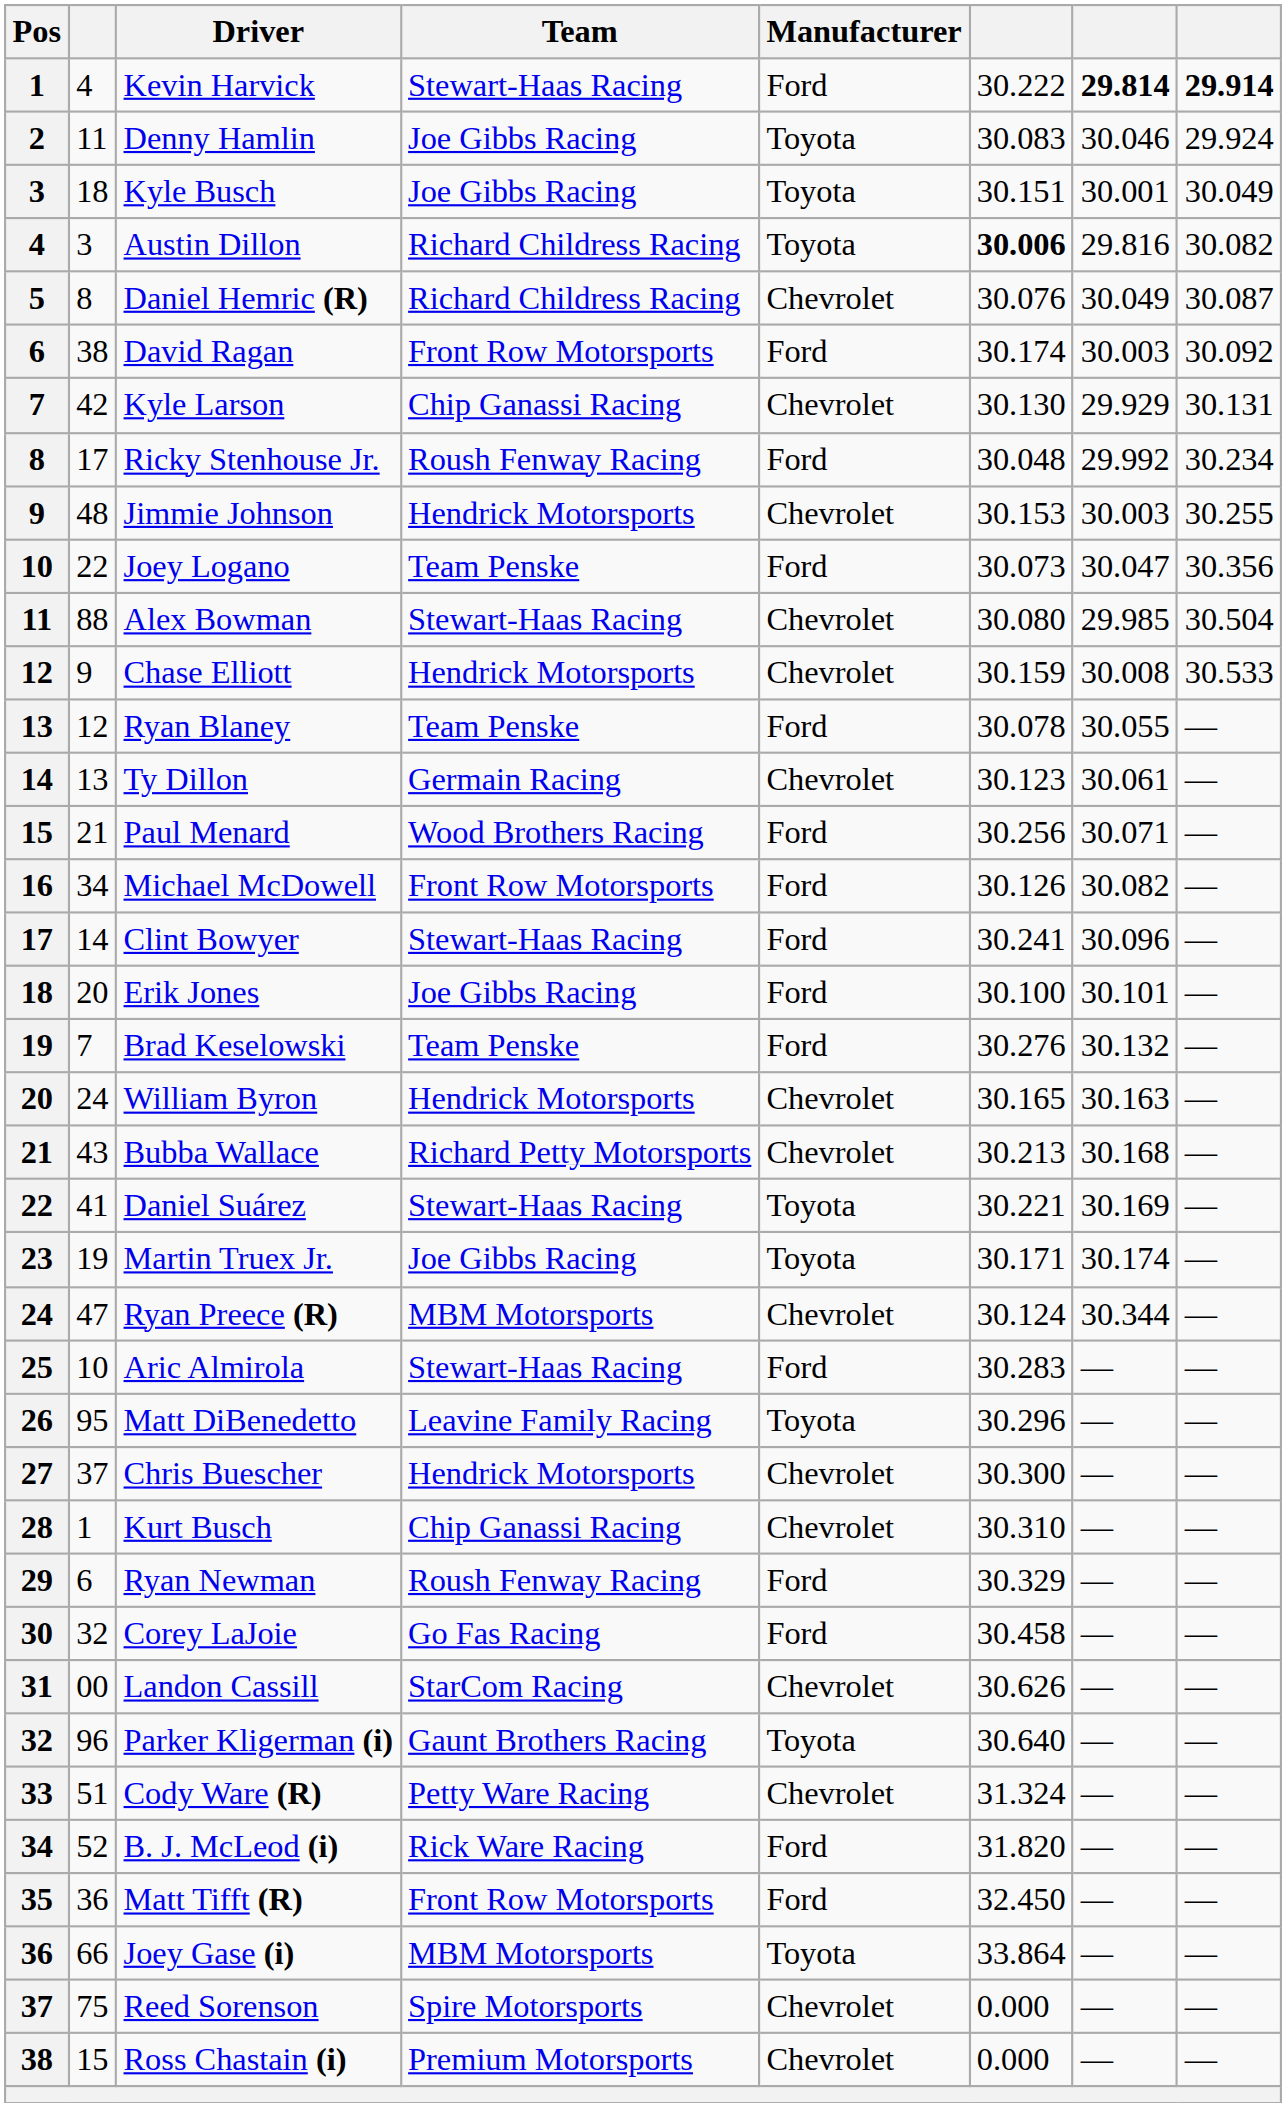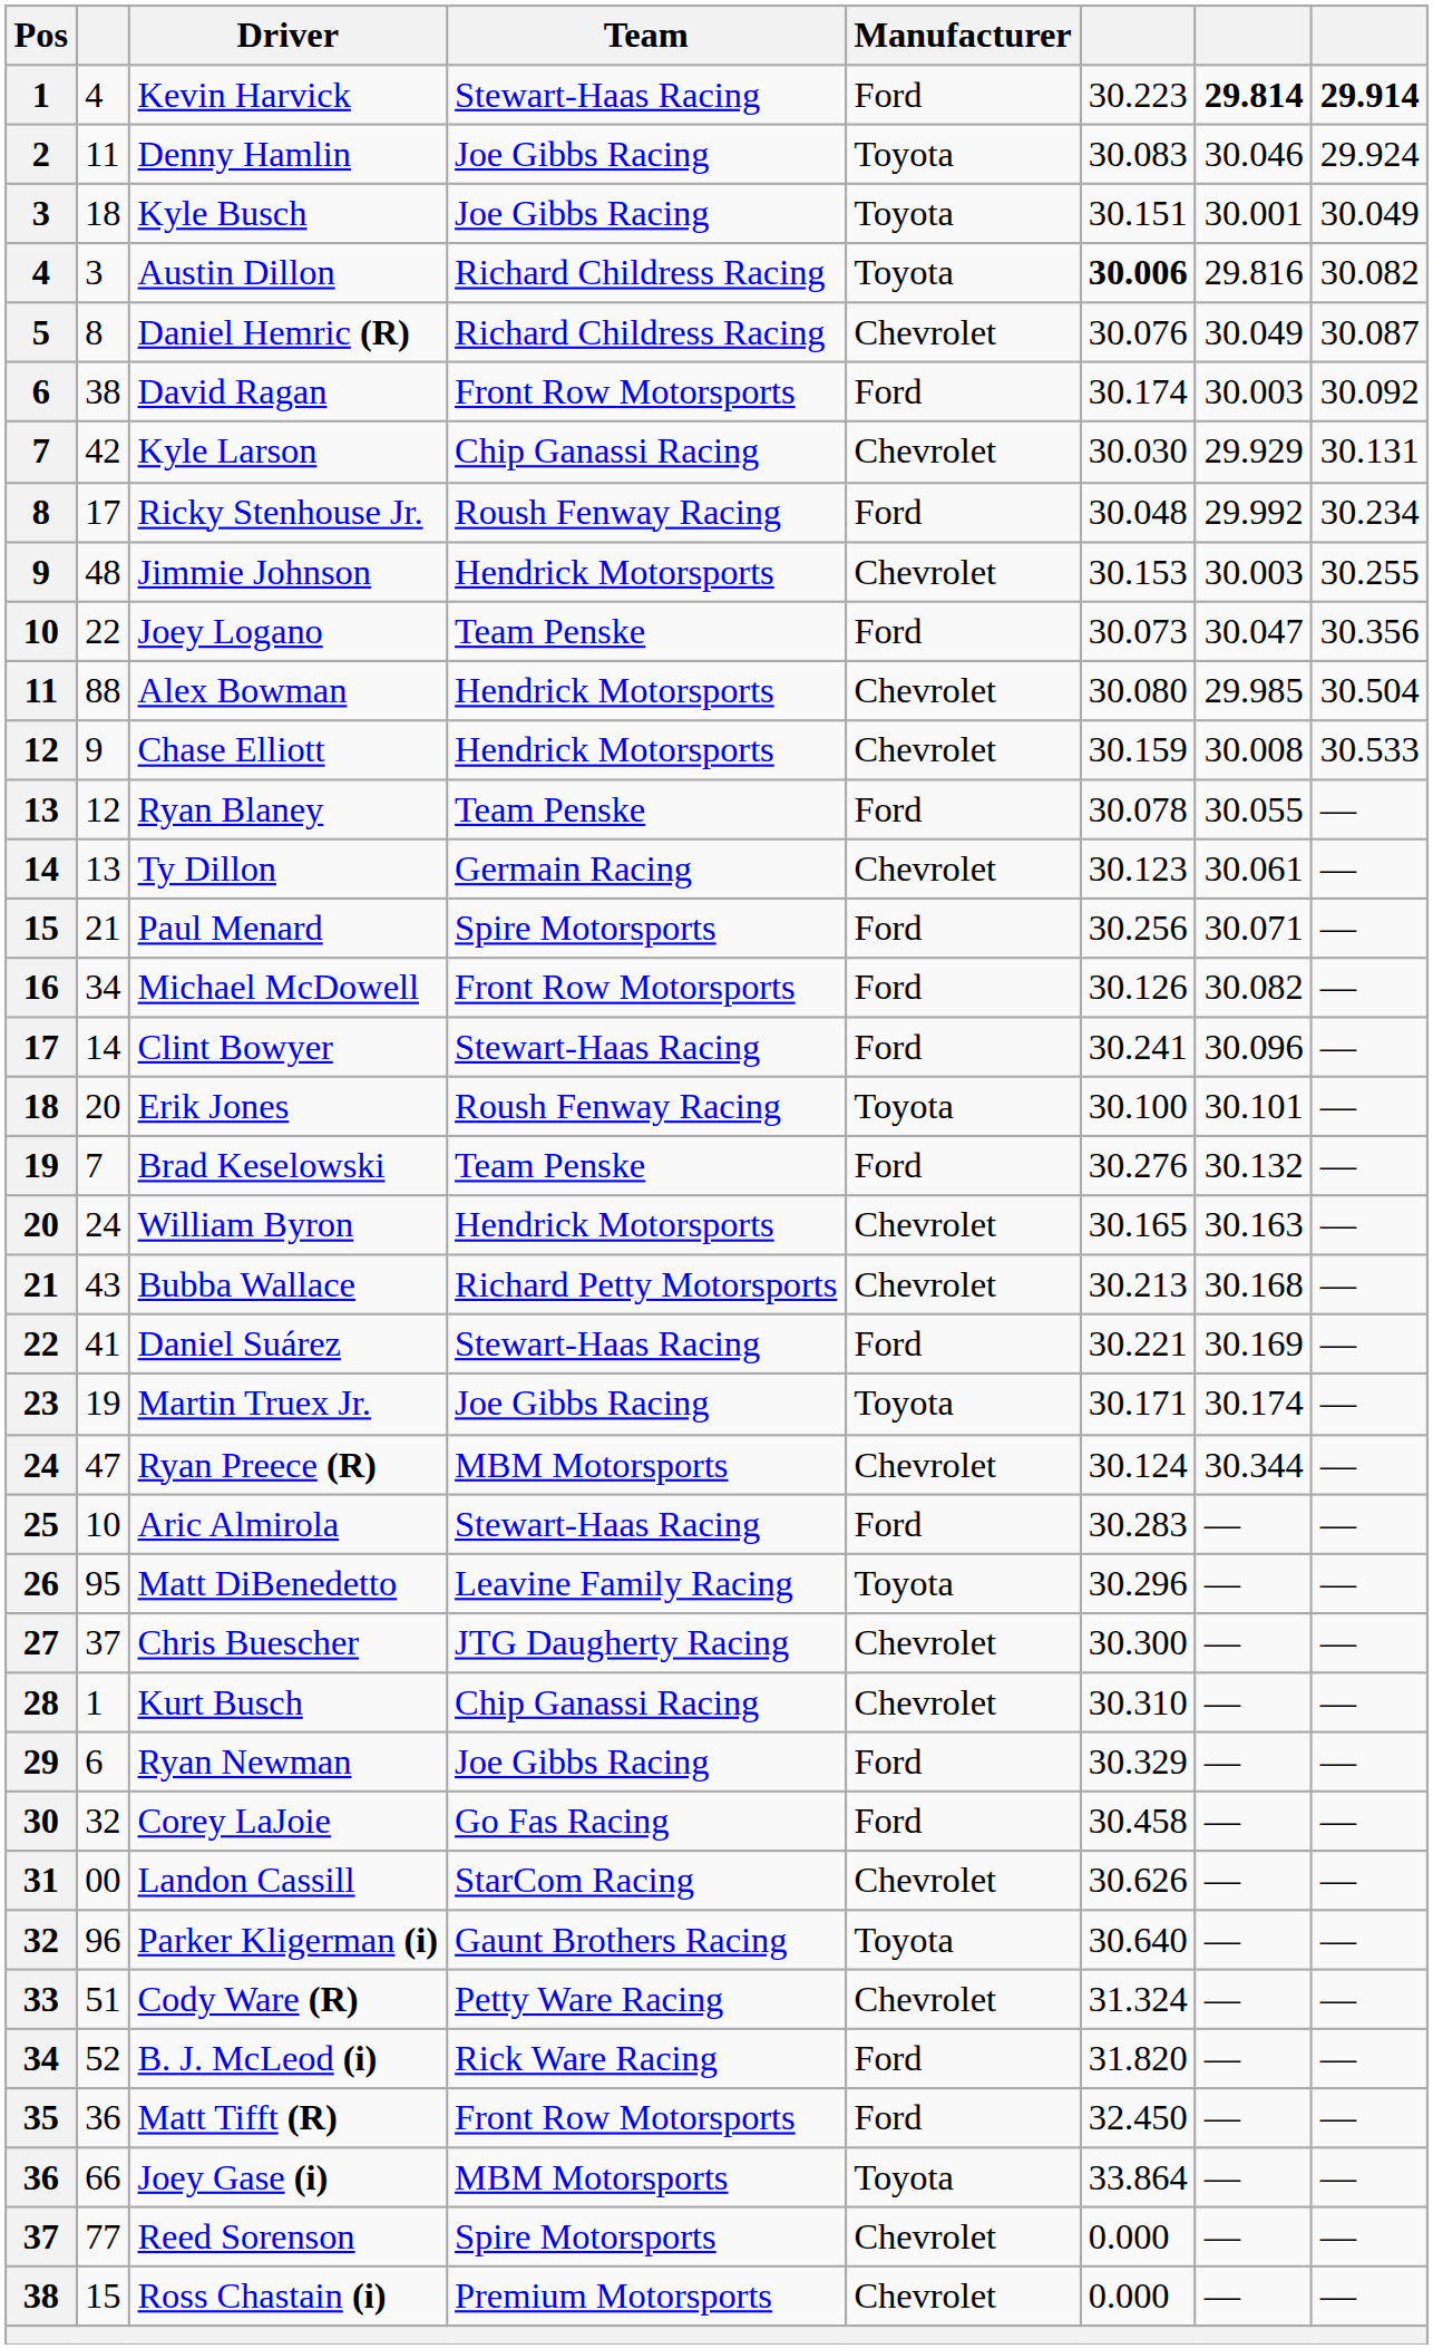 <table class="wikitable" style="font-size:95%">
 <tr>
 <th>Pos</th>
 <th></th>
 <th>Driver</th>
 <th>Team</th>
 <th>Manufacturer</th>
 <th></th>
 <th></th>
 <th></th>
 </tr>
 <tr>
 <th>1</th>
 <td>4</td>
 <td><a href='#'>Kevin Harvick</a></td>
 <td><a href='#'>Stewart-Haas Racing</a></td>
 <td>Ford</td>
-<td>30.222</td>
+<td>30.223</td>
 <td><strong>29.814</strong></td>
 <td><strong>29.914</strong></td>
 </tr>
 <tr>
 <th>2</th>
 <td>11</td>
 <td><a href='#'>Denny Hamlin</a></td>
 <td><a href='#'>Joe Gibbs Racing</a></td>
 <td>Toyota</td>
 <td>30.083</td>
 <td>30.046</td>
 <td>29.924</td>
 </tr>
 <tr>
 <th>3</th>
 <td>18</td>
 <td><a href='#'>Kyle Busch</a></td>
 <td><a href='#'>Joe Gibbs Racing</a></td>
 <td>Toyota</td>
 <td>30.151</td>
 <td>30.001</td>
 <td>30.049</td>
 </tr>
 <tr>
 <th>4</th>
 <td>3</td>
 <td><a href='#'>Austin Dillon</a></td>
 <td><a href='#'>Richard Childress Racing</a></td>
 <td>Toyota</td>
 <td><strong>30.006</strong></td>
 <td>29.816</td>
 <td>30.082</td>
 </tr>
 <tr>
 <th>5</th>
 <td>8</td>
 <td><a href='#'>Daniel Hemric</a> <strong>(R)</strong></td>
 <td><a href='#'>Richard Childress Racing</a></td>
 <td>Chevrolet</td>
 <td>30.076</td>
 <td>30.049</td>
 <td>30.087</td>
 </tr>
 <tr>
 <th>6</th>
 <td>38</td>
 <td><a href='#'>David Ragan</a></td>
 <td><a href='#'>Front Row Motorsports</a></td>
 <td>Ford</td>
 <td>30.174</td>
 <td>30.003</td>
 <td>30.092</td>
 </tr>
 <tr>
 <th>7</th>
 <td>42</td>
 <td><a href='#'>Kyle Larson</a></td>
 <td><a href='#'>Chip Ganassi Racing</a></td>
 <td>Chevrolet</td>
-<td>30.130</td>
+<td>30.030</td>
 <td>29.929</td>
 <td>30.131</td>
 </tr>
 <tr>
 <th>8</th>
 <td>17</td>
 <td><a href='#'>Ricky Stenhouse Jr.</a></td>
 <td><a href='#'>Roush Fenway Racing</a></td>
 <td>Ford</td>
 <td>30.048</td>
 <td>29.992</td>
 <td>30.234</td>
 </tr>
 <tr>
 <th>9</th>
 <td>48</td>
 <td><a href='#'>Jimmie Johnson</a></td>
 <td><a href='#'>Hendrick Motorsports</a></td>
 <td>Chevrolet</td>
 <td>30.153</td>
 <td>30.003</td>
 <td>30.255</td>
 </tr>
 <tr>
 <th>10</th>
 <td>22</td>
 <td><a href='#'>Joey Logano</a></td>
 <td><a href='#'>Team Penske</a></td>
 <td>Ford</td>
 <td>30.073</td>
 <td>30.047</td>
 <td>30.356</td>
 </tr>
 <tr>
 <th>11</th>
 <td>88</td>
 <td><a href='#'>Alex Bowman</a></td>
-<td><a href='#'>Stewart-Haas Racing</a></td>
+<td><a href='#'>Hendrick Motorsports</a></td>
 <td>Chevrolet</td>
 <td>30.080</td>
 <td>29.985</td>
 <td>30.504</td>
 </tr>
 <tr>
 <th>12</th>
 <td>9</td>
 <td><a href='#'>Chase Elliott</a></td>
 <td><a href='#'>Hendrick Motorsports</a></td>
 <td>Chevrolet</td>
 <td>30.159</td>
 <td>30.008</td>
 <td>30.533</td>
 </tr>
 <tr>
 <th>13</th>
 <td>12</td>
 <td><a href='#'>Ryan Blaney</a></td>
 <td><a href='#'>Team Penske</a></td>
 <td>Ford</td>
 <td>30.078</td>
 <td>30.055</td>
 <td>—</td>
 </tr>
 <tr>
 <th>14</th>
 <td>13</td>
 <td><a href='#'>Ty Dillon</a></td>
 <td><a href='#'>Germain Racing</a></td>
 <td>Chevrolet</td>
 <td>30.123</td>
 <td>30.061</td>
 <td>—</td>
 </tr>
 <tr>
 <th>15</th>
 <td>21</td>
 <td><a href='#'>Paul Menard</a></td>
-<td><a href='#'>Wood Brothers Racing</a></td>
+<td><a href='#'>Spire Motorsports</a></td>
 <td>Ford</td>
 <td>30.256</td>
 <td>30.071</td>
 <td>—</td>
 </tr>
 <tr>
 <th>16</th>
 <td>34</td>
 <td><a href='#'>Michael McDowell</a></td>
 <td><a href='#'>Front Row Motorsports</a></td>
 <td>Ford</td>
 <td>30.126</td>
 <td>30.082</td>
 <td>—</td>
 </tr>
 <tr>
 <th>17</th>
 <td>14</td>
 <td><a href='#'>Clint Bowyer</a></td>
 <td><a href='#'>Stewart-Haas Racing</a></td>
 <td>Ford</td>
 <td>30.241</td>
 <td>30.096</td>
 <td>—</td>
 </tr>
 <tr>
 <th>18</th>
 <td>20</td>
 <td><a href='#'>Erik Jones</a></td>
-<td><a href='#'>Joe Gibbs Racing</a></td>
-<td>Ford</td>
+<td><a href='#'>Roush Fenway Racing</a></td>
+<td>Toyota</td>
 <td>30.100</td>
 <td>30.101</td>
 <td>—</td>
 </tr>
 <tr>
 <th>19</th>
 <td>7</td>
 <td><a href='#'>Brad Keselowski</a></td>
 <td><a href='#'>Team Penske</a></td>
 <td>Ford</td>
 <td>30.276</td>
 <td>30.132</td>
 <td>—</td>
 </tr>
 <tr>
 <th>20</th>
 <td>24</td>
 <td><a href='#'>William Byron</a></td>
 <td><a href='#'>Hendrick Motorsports</a></td>
 <td>Chevrolet</td>
 <td>30.165</td>
 <td>30.163</td>
 <td>—</td>
 </tr>
 <tr>
 <th>21</th>
 <td>43</td>
 <td><a href='#'>Bubba Wallace</a></td>
 <td><a href='#'>Richard Petty Motorsports</a></td>
 <td>Chevrolet</td>
 <td>30.213</td>
 <td>30.168</td>
 <td>—</td>
 </tr>
 <tr>
 <th>22</th>
 <td>41</td>
 <td><a href='#'>Daniel Suárez</a></td>
 <td><a href='#'>Stewart-Haas Racing</a></td>
-<td>Toyota</td>
+<td>Ford</td>
 <td>30.221</td>
 <td>30.169</td>
 <td>—</td>
 </tr>
 <tr>
 <th>23</th>
 <td>19</td>
 <td><a href='#'>Martin Truex Jr.</a></td>
 <td><a href='#'>Joe Gibbs Racing</a></td>
 <td>Toyota</td>
 <td>30.171</td>
 <td>30.174</td>
 <td>—</td>
 </tr>
 <tr>
 <th>24</th>
 <td>47</td>
 <td><a href='#'>Ryan Preece</a> <strong>(R)</strong></td>
 <td><a href='#'>MBM Motorsports</a></td>
 <td>Chevrolet</td>
 <td>30.124</td>
 <td>30.344</td>
 <td>—</td>
 </tr>
 <tr>
 <th>25</th>
 <td>10</td>
 <td><a href='#'>Aric Almirola</a></td>
 <td><a href='#'>Stewart-Haas Racing</a></td>
 <td>Ford</td>
 <td>30.283</td>
 <td>—</td>
 <td>—</td>
 </tr>
 <tr>
 <th>26</th>
 <td>95</td>
 <td><a href='#'>Matt DiBenedetto</a></td>
 <td><a href='#'>Leavine Family Racing</a></td>
 <td>Toyota</td>
 <td>30.296</td>
 <td>—</td>
 <td>—</td>
 </tr>
 <tr>
 <th>27</th>
 <td>37</td>
 <td><a href='#'>Chris Buescher</a></td>
-<td><a href='#'>Hendrick Motorsports</a></td>
+<td><a href='#'>JTG Daugherty Racing</a></td>
 <td>Chevrolet</td>
 <td>30.300</td>
 <td>—</td>
 <td>—</td>
 </tr>
 <tr>
 <th>28</th>
 <td>1</td>
 <td><a href='#'>Kurt Busch</a></td>
 <td><a href='#'>Chip Ganassi Racing</a></td>
 <td>Chevrolet</td>
 <td>30.310</td>
 <td>—</td>
 <td>—</td>
 </tr>
 <tr>
 <th>29</th>
 <td>6</td>
 <td><a href='#'>Ryan Newman</a></td>
-<td><a href='#'>Roush Fenway Racing</a></td>
+<td><a href='#'>Joe Gibbs Racing</a></td>
 <td>Ford</td>
 <td>30.329</td>
 <td>—</td>
 <td>—</td>
 </tr>
 <tr>
 <th>30</th>
 <td>32</td>
 <td><a href='#'>Corey LaJoie</a></td>
 <td><a href='#'>Go Fas Racing</a></td>
 <td>Ford</td>
 <td>30.458</td>
 <td>—</td>
 <td>—</td>
 </tr>
 <tr>
 <th>31</th>
 <td>00</td>
 <td><a href='#'>Landon Cassill</a></td>
 <td><a href='#'>StarCom Racing</a></td>
 <td>Chevrolet</td>
 <td>30.626</td>
 <td>—</td>
 <td>—</td>
 </tr>
 <tr>
 <th>32</th>
 <td>96</td>
 <td><a href='#'>Parker Kligerman</a> <strong>(i)</strong></td>
 <td><a href='#'>Gaunt Brothers Racing</a></td>
 <td>Toyota</td>
 <td>30.640</td>
 <td>—</td>
 <td>—</td>
 </tr>
 <tr>
 <th>33</th>
 <td>51</td>
 <td><a href='#'>Cody Ware</a> <strong>(R)</strong></td>
 <td><a href='#'>Petty Ware Racing</a></td>
 <td>Chevrolet</td>
 <td>31.324</td>
 <td>—</td>
 <td>—</td>
 </tr>
 <tr>
 <th>34</th>
 <td>52</td>
 <td><a href='#'>B. J. McLeod</a> <strong>(i)</strong></td>
 <td><a href='#'>Rick Ware Racing</a></td>
 <td>Ford</td>
 <td>31.820</td>
 <td>—</td>
 <td>—</td>
 </tr>
 <tr>
 <th>35</th>
 <td>36</td>
 <td><a href='#'>Matt Tifft</a> <strong>(R)</strong></td>
 <td><a href='#'>Front Row Motorsports</a></td>
 <td>Ford</td>
 <td>32.450</td>
 <td>—</td>
 <td>—</td>
 </tr>
 <tr>
 <th>36</th>
 <td>66</td>
 <td><a href='#'>Joey Gase</a> <strong>(i)</strong></td>
 <td><a href='#'>MBM Motorsports</a></td>
 <td>Toyota</td>
 <td>33.864</td>
 <td>—</td>
 <td>—</td>
 </tr>
 <tr>
 <th>37</th>
-<td>75</td>
+<td>77</td>
 <td><a href='#'>Reed Sorenson</a></td>
 <td><a href='#'>Spire Motorsports</a></td>
 <td>Chevrolet</td>
 <td>0.000</td>
 <td>—</td>
 <td>—</td>
 </tr>
 <tr>
 <th>38</th>
 <td>15</td>
 <td><a href='#'>Ross Chastain</a> <strong>(i)</strong></td>
 <td><a href='#'>Premium Motorsports</a></td>
 <td>Chevrolet</td>
 <td>0.000</td>
 <td>—</td>
 <td>—</td>
 </tr>
 <tr>
 <th colspan="8"></th>
 </tr>
 </table>
